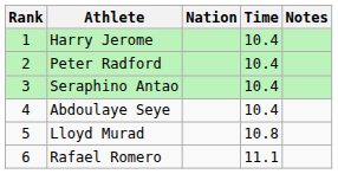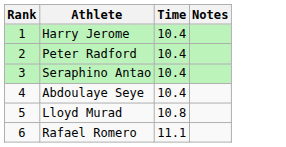 <table class="wikitable sortable" style="text-align:center">
 <tr>
 <th>Rank</th>
 <th>Athlete</th>
-<th>Nation</th>
 <th>Time</th>
 <th>Notes</th>
 </tr>
 <tr bgcolor=bbf3bb>
 <td>1</td>
 <td align=left>Harry Jerome</td>
-<td align=left></td>
 <td>10.4</td>
 <td></td>
 </tr>
 <tr bgcolor=bbf3bb>
 <td>2</td>
 <td align=left>Peter Radford</td>
-<td align=left></td>
 <td>10.4</td>
 <td></td>
 </tr>
 <tr bgcolor=bbf3bb>
 <td>3</td>
 <td align=left>Seraphino Antao</td>
-<td align=left></td>
 <td>10.4</td>
 <td></td>
 </tr>
 <tr>
 <td>4</td>
 <td align=left>Abdoulaye Seye</td>
-<td align=left></td>
 <td>10.4</td>
 <td></td>
 </tr>
 <tr>
 <td>5</td>
 <td align=left>Lloyd Murad</td>
-<td align=left></td>
 <td>10.8</td>
 <td></td>
 </tr>
 <tr>
 <td>6</td>
 <td align=left>Rafael Romero</td>
-<td align=left></td>
 <td>11.1</td>
 <td></td>
 </tr>
 </table>
